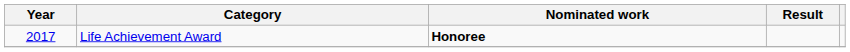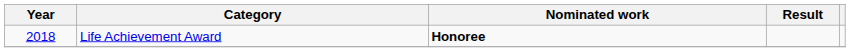 <table class=wikitable>
 <tr>
 <th scope="col" style="width:5em;">Year</th>
 <th scope="col" style="width:26em;">Category</th>
 <th scope="col" style="width:25em;">Nominated work</th>
 <th scope="col" style="width:5em;">Result</th>
 <th></th>
 </tr>
 <tr>
-<td style="text-align:center;"><a href='#'>2017</a></td>
+<td style="text-align:center;"><a href='#'>2018</a></td>
 <td><a href='#'>Life Achievement Award</a></td>
 <td><strong>Honoree</strong></td>
 <td></td>
 <td style="text-align:center;"></td>
 </tr>
 <tr>
 </tr>
 </table>
